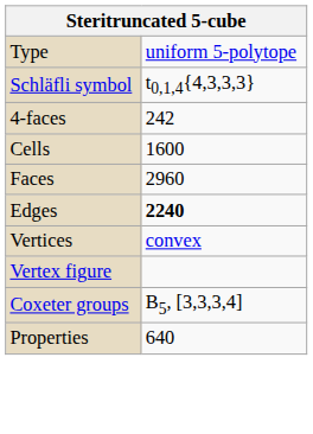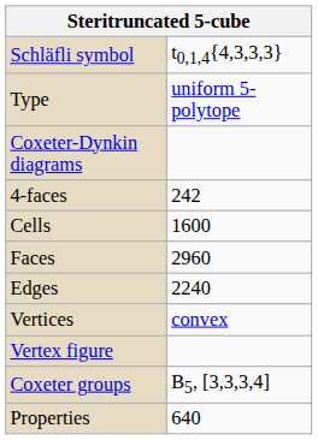 <table class="wikitable" style="float:right; margin-left:8px; width:250px">
 <tr>
 <th bgcolor=#e7dcc3 colspan=2>Steritruncated 5-cube</th>
+</tr>
+<tr>
+<td bgcolor=#e7dcc3><a href='#'>Schläfli symbol</a></td>
+<td>t<sub>0,1,4</sub>{4,3,3,3}</td>
 </tr>
 <tr>
 <td bgcolor=#e7dcc3>Type</td>
 <td><a href='#'>uniform 5-polytope</a></td>
 </tr>
 <tr>
-<td bgcolor=#e7dcc3><a href='#'>Schläfli symbol</a></td>
-<td>t<sub>0,1,4</sub>{4,3,3,3}</td>
+<td bgcolor=#e7dcc3><a href='#'>Coxeter-Dynkin diagrams</a></td>
+<td></td>
 </tr>
 <tr>
 <td bgcolor=#e7dcc3>4-faces</td>
 <td>242</td>
 </tr>
 <tr>
 <td bgcolor=#e7dcc3>Cells</td>
 <td>1600</td>
 </tr>
 <tr>
 <td bgcolor=#e7dcc3>Faces</td>
 <td>2960</td>
 </tr>
 <tr>
 <td bgcolor=#e7dcc3>Edges</td>
-<td><strong>2240</strong></td>
+<td>2240</td>
 </tr>
 <tr>
 <td bgcolor=#e7dcc3>Vertices</td>
 <td><a href='#'>convex</a></td>
 </tr>
 <tr>
 <td bgcolor=#e7dcc3><a href='#'>Vertex figure</a></td>
 <td></td>
 </tr>
 <tr>
 <td bgcolor=#e7dcc3><a href='#'>Coxeter groups</a></td>
 <td>B<sub>5</sub>, [3,3,3,4]</td>
 </tr>
 <tr>
 <td bgcolor=#e7dcc3>Properties</td>
 <td>640</td>
 </tr>
 </table>
